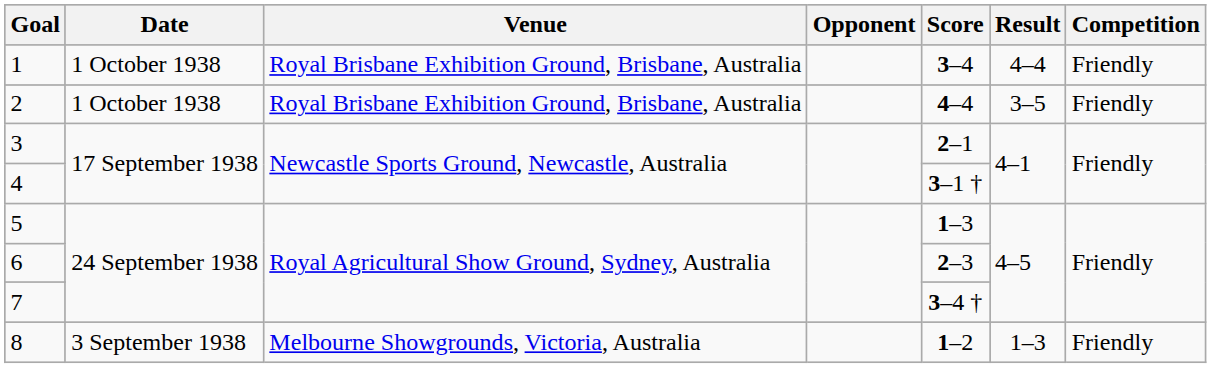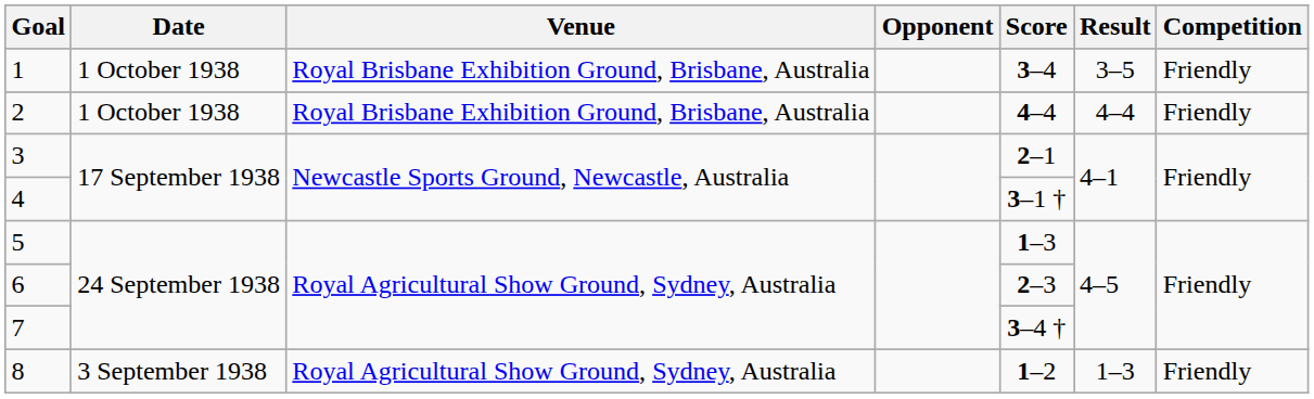 <table class="wikitable collapsible" style="font-size:90%">
 <tr>
 <th>Goal</th>
 <th>Date</th>
 <th>Venue</th>
 <th>Opponent</th>
 <th>Score</th>
 <th>Result</th>
 <th>Competition</th>
 </tr>
 <tr>
 <td>1</td>
 <td>1 October 1938</td>
 <td><a href='#'>Royal Brisbane Exhibition Ground</a>, <a href='#'>Brisbane</a>, Australia</td>
 <td></td>
 <td align=center><strong>3</strong>–4</td>
-<td align=center>4–4</td>
+<td align=center>3–5</td>
 <td>Friendly</td>
 </tr>
 <tr>
 <td>2</td>
 <td>1 October 1938</td>
 <td><a href='#'>Royal Brisbane Exhibition Ground</a>, <a href='#'>Brisbane</a>, Australia</td>
 <td></td>
 <td align=center><strong>4</strong>–4</td>
-<td align=center>3–5</td>
+<td align=center>4–4</td>
 <td>Friendly</td>
 </tr>
 <tr>
 <td>3</td>
 <td rowspan="2">17 September 1938</td>
 <td rowspan="2"><a href='#'>Newcastle Sports Ground</a>, <a href='#'>Newcastle</a>, Australia</td>
 <td rowspan="2"></td>
 <td align=center><strong>2</strong>–1</td>
 <td rowspan="2">4–1</td>
 <td rowspan="2">Friendly</td>
 </tr>
 <tr>
 <td>4</td>
 <td align=center><strong>3</strong>–1 †</td>
 </tr>
 <tr>
 <td>5</td>
 <td rowspan="3">24 September 1938</td>
 <td rowspan="3"><a href='#'>Royal Agricultural Show Ground</a>, <a href='#'>Sydney</a>, Australia</td>
 <td rowspan="3"></td>
 <td align=center><strong>1</strong>–3</td>
 <td rowspan="3">4–5</td>
 <td rowspan="3">Friendly</td>
 </tr>
 <tr>
 <td>6</td>
 <td align=center><strong>2</strong>–3</td>
 </tr>
 <tr>
 <td>7</td>
 <td align=center><strong>3</strong>–4 †</td>
 </tr>
 <tr>
 <td>8</td>
 <td>3 September 1938</td>
-<td><a href='#'>Melbourne Showgrounds</a>, <a href='#'>Victoria</a>, Australia</td>
+<td><a href='#'>Royal Agricultural Show Ground</a>, <a href='#'>Sydney</a>, Australia</td>
 <td></td>
 <td align=center><strong>1</strong>–2</td>
 <td align=center>1–3</td>
 <td>Friendly</td>
 </tr>
 </table>
